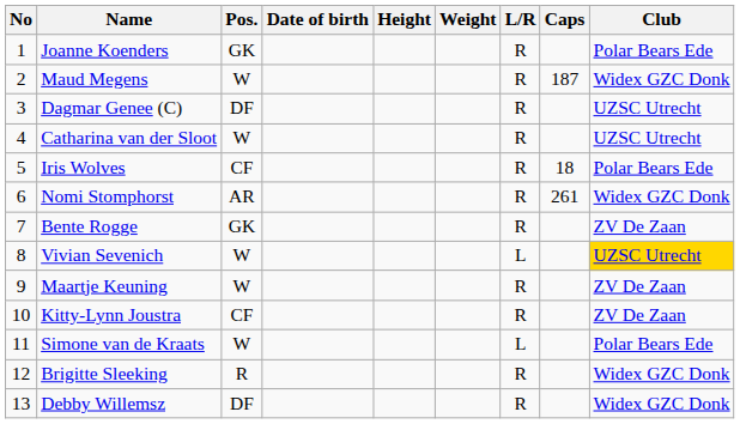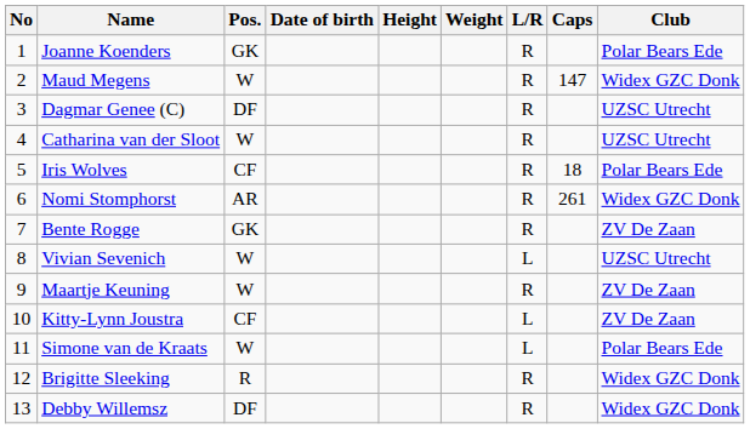 <table class="wikitable sortable" text-align:center;">
 <tr>
 <th>No</th>
 <th>Name</th>
 <th>Pos.</th>
 <th>Date of birth</th>
 <th>Height</th>
 <th>Weight</th>
 <th>L/R</th>
 <th>Caps</th>
 <th>Club</th>
 </tr>
 <tr>
 <td style="text-align:center;">1</td>
 <td style="text-align:left;"><a href='#'>Joanne Koenders</a></td>
 <td style="text-align:center;">GK</td>
 <td style="text-align:left;"></td>
 <td></td>
 <td></td>
 <td style="text-align:center;">R</td>
 <td style="text-align:center;"></td>
 <td style="text-align:left;"> <a href='#'>Polar Bears Ede</a></td>
 </tr>
 <tr>
 <td style="text-align:center;">2</td>
 <td style="text-align:left;"><a href='#'>Maud Megens</a></td>
 <td style="text-align:center;">W</td>
 <td style="text-align:left;"></td>
 <td></td>
 <td></td>
 <td style="text-align:center;">R</td>
-<td style="text-align:center;">187</td>
+<td style="text-align:center;">147</td>
 <td style="text-align:left;"> <a href='#'>Widex GZC Donk</a></td>
 </tr>
 <tr>
 <td style="text-align:center;">3</td>
 <td style="text-align:left;"><a href='#'>Dagmar Genee</a> (C)</td>
 <td style="text-align:center;">DF</td>
 <td style="text-align:left;"></td>
 <td></td>
 <td></td>
 <td style="text-align:center;">R</td>
 <td style="text-align:center;"></td>
 <td style="text-align:left;"> <a href='#'>UZSC Utrecht</a></td>
 </tr>
 <tr>
 <td style="text-align:center;">4</td>
 <td style="text-align:left;"><a href='#'>Catharina van der Sloot</a></td>
 <td style="text-align:center;">W</td>
 <td style="text-align:left;"></td>
 <td></td>
 <td></td>
 <td style="text-align:center;">R</td>
 <td style="text-align:center;"></td>
 <td style="text-align:left;"> <a href='#'>UZSC Utrecht</a></td>
 </tr>
 <tr>
 <td style="text-align:center;">5</td>
 <td style="text-align:left;"><a href='#'>Iris Wolves</a></td>
 <td style="text-align:center;">CF</td>
 <td style="text-align:left;"></td>
 <td></td>
 <td></td>
 <td style="text-align:center;">R</td>
 <td style="text-align:center;">18</td>
 <td style="text-align:left;"> <a href='#'>Polar Bears Ede</a></td>
 </tr>
 <tr>
 <td style="text-align:center;">6</td>
 <td style="text-align:left;"><a href='#'>Nomi Stomphorst</a></td>
 <td style="text-align:center;">AR</td>
 <td style="text-align:left;"></td>
 <td></td>
 <td></td>
 <td style="text-align:center;">R</td>
 <td style="text-align:center;">261</td>
 <td style="text-align:left;"> <a href='#'>Widex GZC Donk</a></td>
 </tr>
 <tr>
 <td style="text-align:center;">7</td>
 <td style="text-align:left;"><a href='#'>Bente Rogge</a></td>
 <td style="text-align:center;">GK</td>
 <td style="text-align:left;"></td>
 <td></td>
 <td></td>
 <td style="text-align:center;">R</td>
 <td style="text-align:center;"></td>
 <td style="text-align:left;"> <a href='#'>ZV De Zaan</a></td>
 </tr>
 <tr>
 <td style="text-align:center;">8</td>
 <td style="text-align:left;"><a href='#'>Vivian Sevenich</a></td>
 <td style="text-align:center;">W</td>
 <td style="text-align:left;"></td>
 <td></td>
 <td></td>
 <td style="text-align:center;">L</td>
 <td style="text-align:center;"></td>
-<td style="background: gold; text-align:left;"> <a href='#'>UZSC Utrecht</a></td>
+<td style="text-align:left;"> <a href='#'>UZSC Utrecht</a></td>
 </tr>
 <tr>
 <td style="text-align:center;">9</td>
 <td style="text-align:left;"><a href='#'>Maartje Keuning</a></td>
 <td style="text-align:center;">W</td>
 <td style="text-align:left;"></td>
 <td></td>
 <td></td>
 <td style="text-align:center;">R</td>
 <td style="text-align:center;"></td>
 <td style="text-align:left;"> <a href='#'>ZV De Zaan</a></td>
 </tr>
 <tr>
 <td style="text-align:center;">10</td>
 <td style="text-align:left;"><a href='#'>Kitty-Lynn Joustra</a></td>
 <td style="text-align:center;">CF</td>
 <td style="text-align:left;"></td>
 <td></td>
 <td></td>
-<td style="text-align:center;">R</td>
+<td style="text-align:center;">L</td>
 <td style="text-align:center;"></td>
 <td style="text-align:left;"> <a href='#'>ZV De Zaan</a></td>
 </tr>
 <tr>
 <td style="text-align:center;">11</td>
 <td style="text-align:left;"><a href='#'>Simone van de Kraats</a></td>
 <td style="text-align:center;">W</td>
 <td style="text-align:left;"></td>
 <td></td>
 <td></td>
 <td style="text-align:center;">L</td>
 <td style="text-align:center;"></td>
 <td style="text-align:left;"> <a href='#'>Polar Bears Ede</a></td>
 </tr>
 <tr>
 <td style="text-align:center;">12</td>
 <td style="text-align:left;"><a href='#'>Brigitte Sleeking</a></td>
 <td style="text-align:center;">R</td>
 <td style="text-align:left;"></td>
 <td></td>
 <td></td>
 <td style="text-align:center;">R</td>
 <td style="text-align:center;"></td>
 <td style="text-align:left;"> <a href='#'>Widex GZC Donk</a></td>
 </tr>
 <tr>
 <td style="text-align:center;">13</td>
 <td style="text-align:left;"><a href='#'>Debby Willemsz</a></td>
 <td style="text-align:center;">DF</td>
 <td style="text-align:left;"></td>
 <td></td>
 <td></td>
 <td style="text-align:center;">R</td>
 <td style="text-align:center;"></td>
 <td style="text-align:left;"> <a href='#'>Widex GZC Donk</a></td>
 </tr>
 </table>
